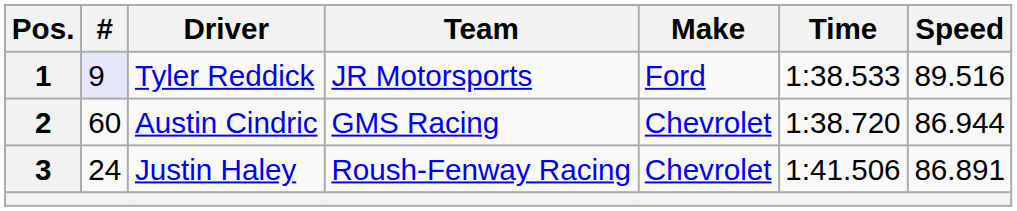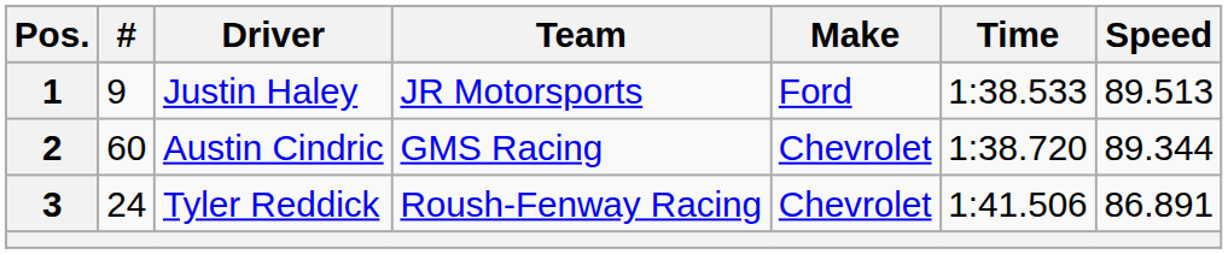 <table class="wikitable" style="font-size:95%">
 <tr>
 <th>Pos.</th>
 <th>#</th>
 <th>Driver</th>
 <th>Team</th>
 <th>Make</th>
 <th>Time</th>
 <th>Speed</th>
 </tr>
 <tr>
 <th>1</th>
-<td style="background: lavender;">9</td>
-<td><a href='#'>Tyler Reddick</a></td>
+<td>9</td>
+<td><a href='#'>Justin Haley</a></td>
 <td><a href='#'>JR Motorsports</a></td>
 <td><a href='#'>Ford</a></td>
 <td>1:38.533</td>
-<td>89.516</td>
+<td>89.513</td>
 </tr>
 <tr>
 <th>2</th>
 <td>60</td>
 <td><a href='#'>Austin Cindric</a></td>
 <td><a href='#'>GMS Racing</a></td>
 <td><a href='#'>Chevrolet</a></td>
 <td>1:38.720</td>
-<td>86.944</td>
+<td>89.344</td>
 </tr>
 <tr>
 <th>3</th>
 <td>24</td>
-<td><a href='#'>Justin Haley</a></td>
+<td><a href='#'>Tyler Reddick</a></td>
 <td><a href='#'>Roush-Fenway Racing</a></td>
 <td><a href='#'>Chevrolet</a></td>
 <td>1:41.506</td>
 <td>86.891</td>
 </tr>
 <tr>
 <th colspan="7"></th>
 </tr>
 </table>
